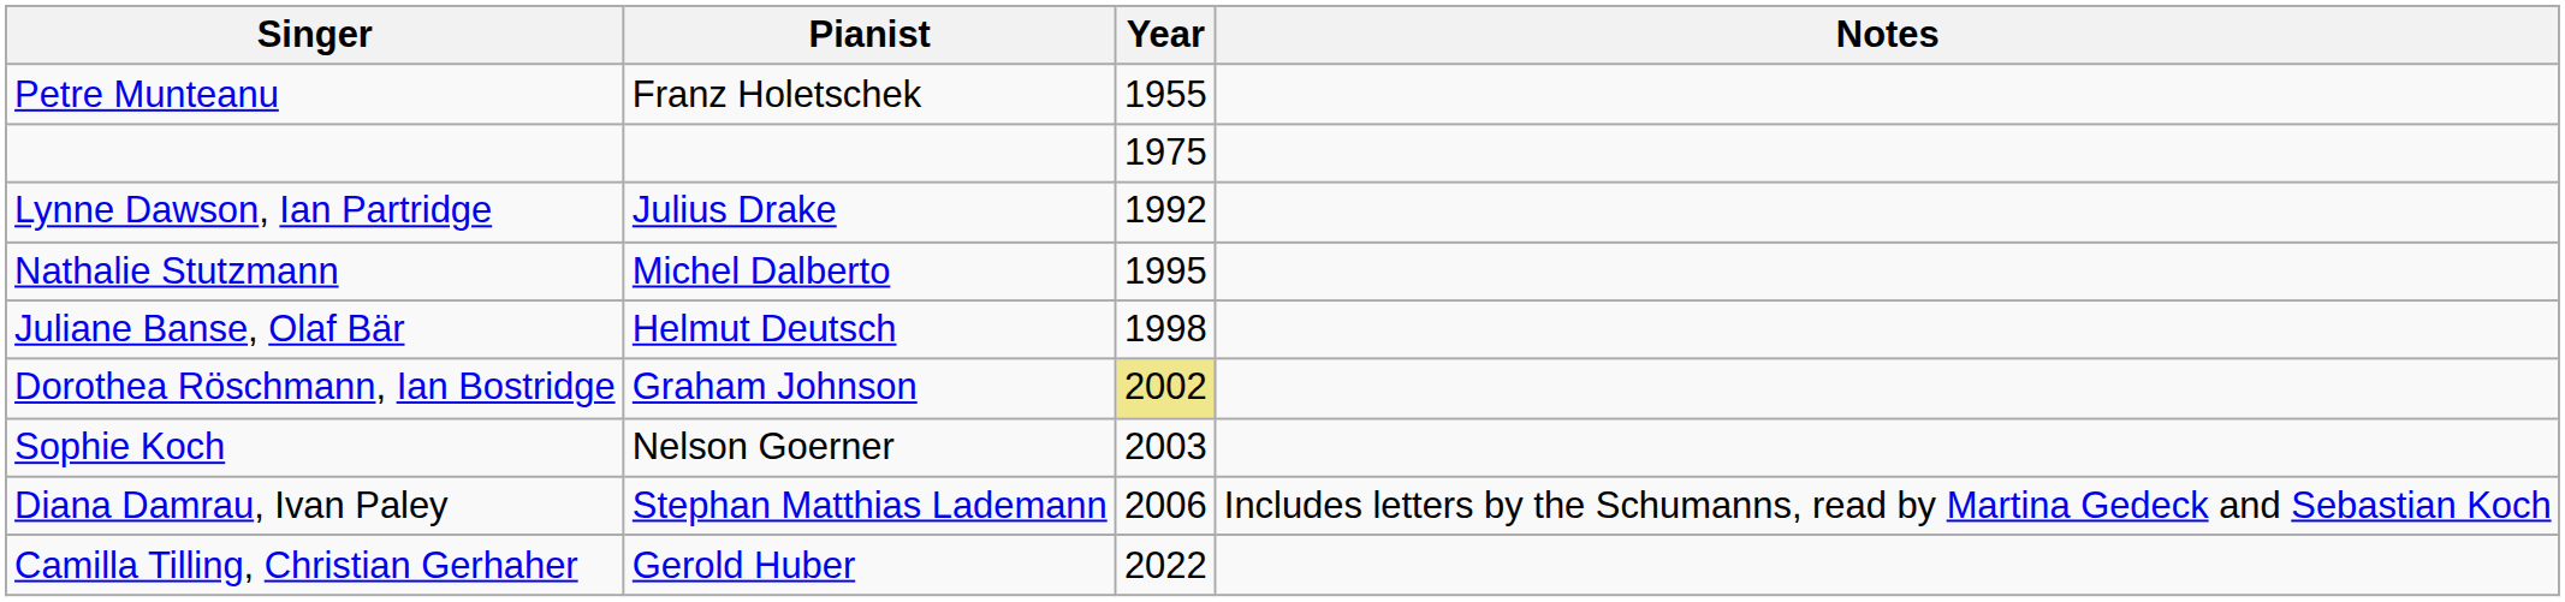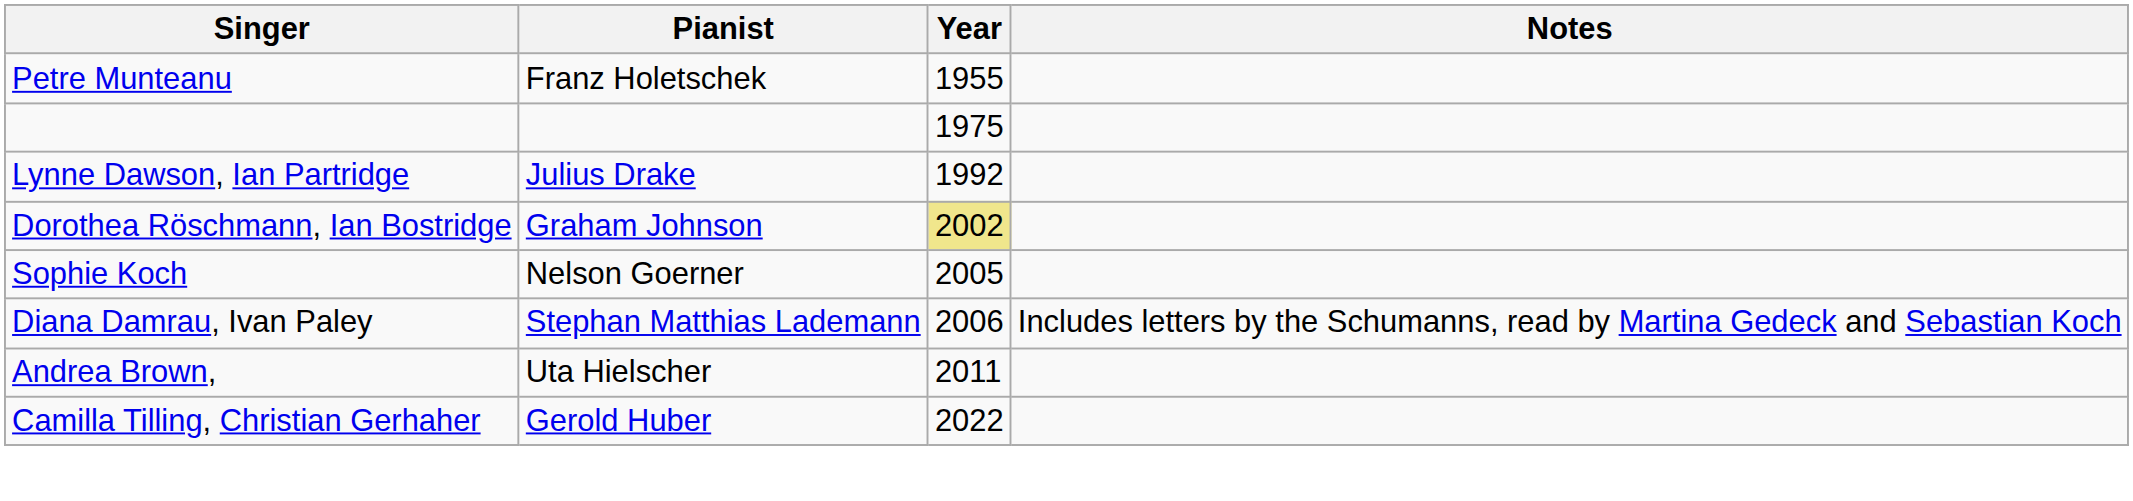 <table class="wikitable">
 <tr>
 <th>Singer</th>
 <th>Pianist</th>
 <th>Year</th>
 <th>Notes</th>
 </tr>
 <tr>
 <td><a href='#'>Petre Munteanu</a></td>
 <td>Franz Holetschek</td>
 <td>1955</td>
 <td></td>
 </tr>
 <tr>
 <td></td>
 <td></td>
 <td>1975</td>
 <td></td>
 </tr>
 <tr>
 <td><a href='#'>Lynne Dawson</a>, <a href='#'>Ian Partridge</a></td>
 <td><a href='#'>Julius Drake</a></td>
 <td>1992</td>
 <td></td>
 </tr>
 <tr>
-<td><a href='#'>Nathalie Stutzmann</a></td>
-<td><a href='#'>Michel Dalberto</a></td>
-<td>1995</td>
-<td></td>
-</tr>
-<tr>
-<td><a href='#'>Juliane Banse</a>, <a href='#'>Olaf Bär</a></td>
-<td><a href='#'>Helmut Deutsch</a></td>
-<td>1998</td>
-<td></td>
-</tr>
-<tr>
 <td><a href='#'>Dorothea Röschmann</a>, <a href='#'>Ian Bostridge</a></td>
 <td><a href='#'>Graham Johnson</a></td>
 <td style="background: khaki;">2002</td>
 <td></td>
 </tr>
 <tr>
 <td><a href='#'>Sophie Koch</a></td>
 <td>Nelson Goerner</td>
-<td>2003</td>
+<td>2005</td>
 <td></td>
 </tr>
 <tr>
 <td><a href='#'>Diana Damrau</a>, Ivan Paley</td>
 <td><a href='#'>Stephan Matthias Lademann</a></td>
 <td>2006</td>
 <td>Includes letters by the Schumanns, read by <a href='#'>Martina Gedeck</a> and <a href='#'>Sebastian Koch</a></td>
 </tr>
 <tr>
+<td><a href='#'>Andrea Brown</a>, </td>
+<td>Uta Hielscher</td>
+<td>2011</td>
+<td></td>
+</tr>
+<tr>
 <td><a href='#'>Camilla Tilling</a>, <a href='#'>Christian Gerhaher</a></td>
 <td><a href='#'>Gerold Huber</a></td>
 <td>2022</td>
 <td></td>
 </tr>
 </table>
